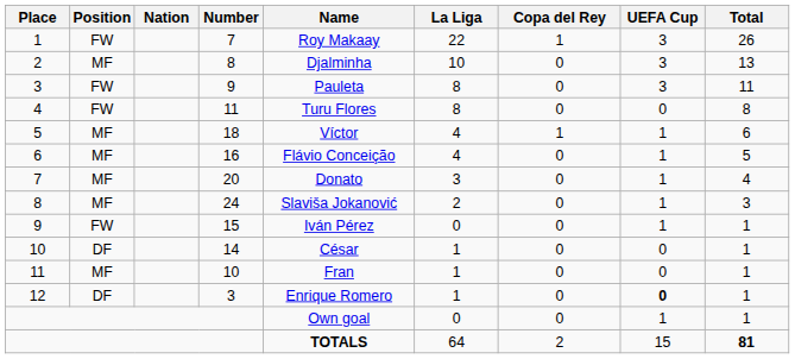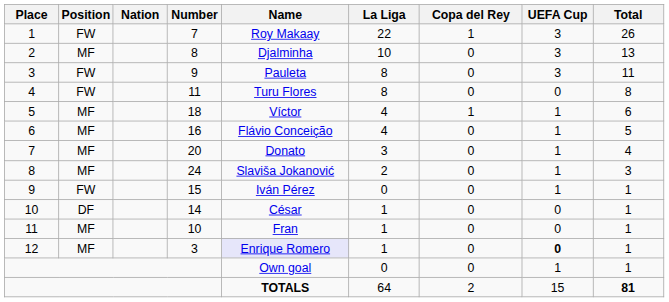 <table class="wikitable" style="font-size: 95%; text-align: center;">
 <tr>
 <th width=60>Place</th>
 <th width=60>Position</th>
 <th width=60>Nation</th>
 <th width=60>Number</th>
 <th width=150>Name</th>
 <th width=80>La Liga</th>
 <th width=120>Copa del Rey</th>
 <th width=80>UEFA Cup</th>
 <th width=80><strong>Total</strong></th>
 </tr>
 <tr>
 <td rowspan="1">1</td>
 <td>FW</td>
 <td></td>
 <td>7</td>
 <td><a href='#'>Roy Makaay</a></td>
 <td>22</td>
 <td>1</td>
 <td>3</td>
 <td>26</td>
 </tr>
 <tr>
 <td rowspan="1">2</td>
 <td>MF</td>
 <td></td>
 <td>8</td>
 <td><a href='#'>Djalminha</a></td>
 <td>10</td>
 <td>0</td>
 <td>3</td>
 <td>13</td>
 </tr>
 <tr>
 <td rowspan="1">3</td>
 <td>FW</td>
 <td></td>
 <td>9</td>
 <td><a href='#'>Pauleta</a></td>
 <td>8</td>
 <td>0</td>
 <td>3</td>
 <td>11</td>
 </tr>
 <tr>
 <td rowspan="1">4</td>
 <td>FW</td>
 <td></td>
 <td>11</td>
 <td><a href='#'>Turu Flores</a></td>
 <td>8</td>
 <td>0</td>
 <td>0</td>
 <td>8</td>
 </tr>
 <tr>
 <td rowspan="1">5</td>
 <td>MF</td>
 <td></td>
 <td>18</td>
 <td><a href='#'>Víctor</a></td>
 <td>4</td>
 <td>1</td>
 <td>1</td>
 <td>6</td>
 </tr>
 <tr>
 <td rowspan="1">6</td>
 <td>MF</td>
 <td></td>
 <td>16</td>
 <td><a href='#'>Flávio Conceição</a></td>
 <td>4</td>
 <td>0</td>
 <td>1</td>
 <td>5</td>
 </tr>
 <tr>
 <td rowspan="1">7</td>
 <td>MF</td>
 <td></td>
 <td>20</td>
 <td><a href='#'>Donato</a></td>
 <td>3</td>
 <td>0</td>
 <td>1</td>
 <td>4</td>
 </tr>
 <tr>
 <td rowspan="1">8</td>
 <td>MF</td>
 <td></td>
 <td>24</td>
 <td><a href='#'>Slaviša Jokanović</a></td>
 <td>2</td>
 <td>0</td>
 <td>1</td>
 <td>3</td>
 </tr>
 <tr>
 <td rowspan="1">9</td>
 <td>FW</td>
 <td></td>
 <td>15</td>
 <td><a href='#'>Iván Pérez</a></td>
 <td>0</td>
 <td>0</td>
 <td>1</td>
 <td>1</td>
 </tr>
 <tr>
 <td rowspan="1">10</td>
 <td>DF</td>
 <td></td>
 <td>14</td>
 <td><a href='#'>César</a></td>
 <td>1</td>
 <td>0</td>
 <td>0</td>
 <td>1</td>
 </tr>
 <tr>
 <td rowspan="1">11</td>
 <td>MF</td>
 <td></td>
 <td>10</td>
 <td><a href='#'>Fran</a></td>
 <td>1</td>
 <td>0</td>
 <td>0</td>
 <td>1</td>
 </tr>
 <tr>
 <td rowspan="1">12</td>
-<td>DF</td>
+<td>MF</td>
 <td></td>
 <td>3</td>
-<td><a href='#'>Enrique Romero</a></td>
+<td style="background: lavender;"><a href='#'>Enrique Romero</a></td>
 <td>1</td>
 <td>0</td>
 <td><strong>0</strong></td>
 <td>1</td>
 </tr>
 <tr>
 <td colspan="4"></td>
 <td><a href='#'>Own goal</a></td>
 <td>0</td>
 <td>0</td>
 <td>1</td>
 <td>1</td>
 </tr>
 <tr>
 <td colspan="4"></td>
 <td><strong>TOTALS</strong></td>
 <td>64</td>
 <td>2</td>
 <td>15</td>
 <td><strong>81</strong></td>
 </tr>
 </table>
